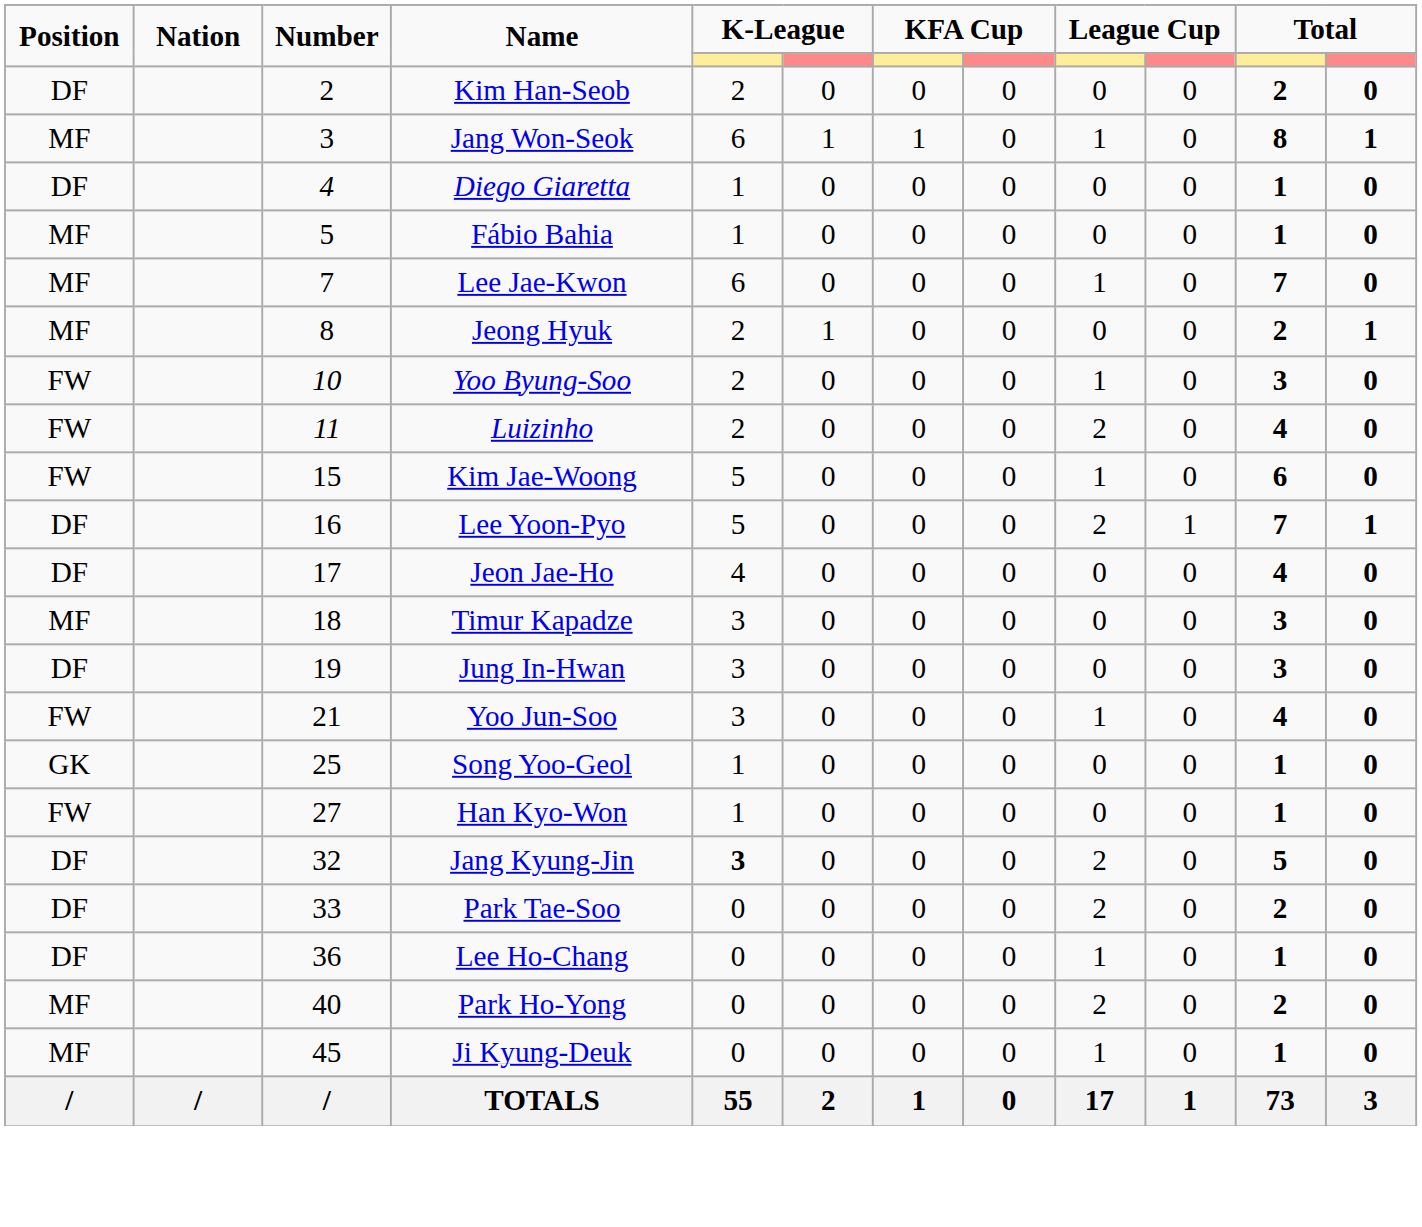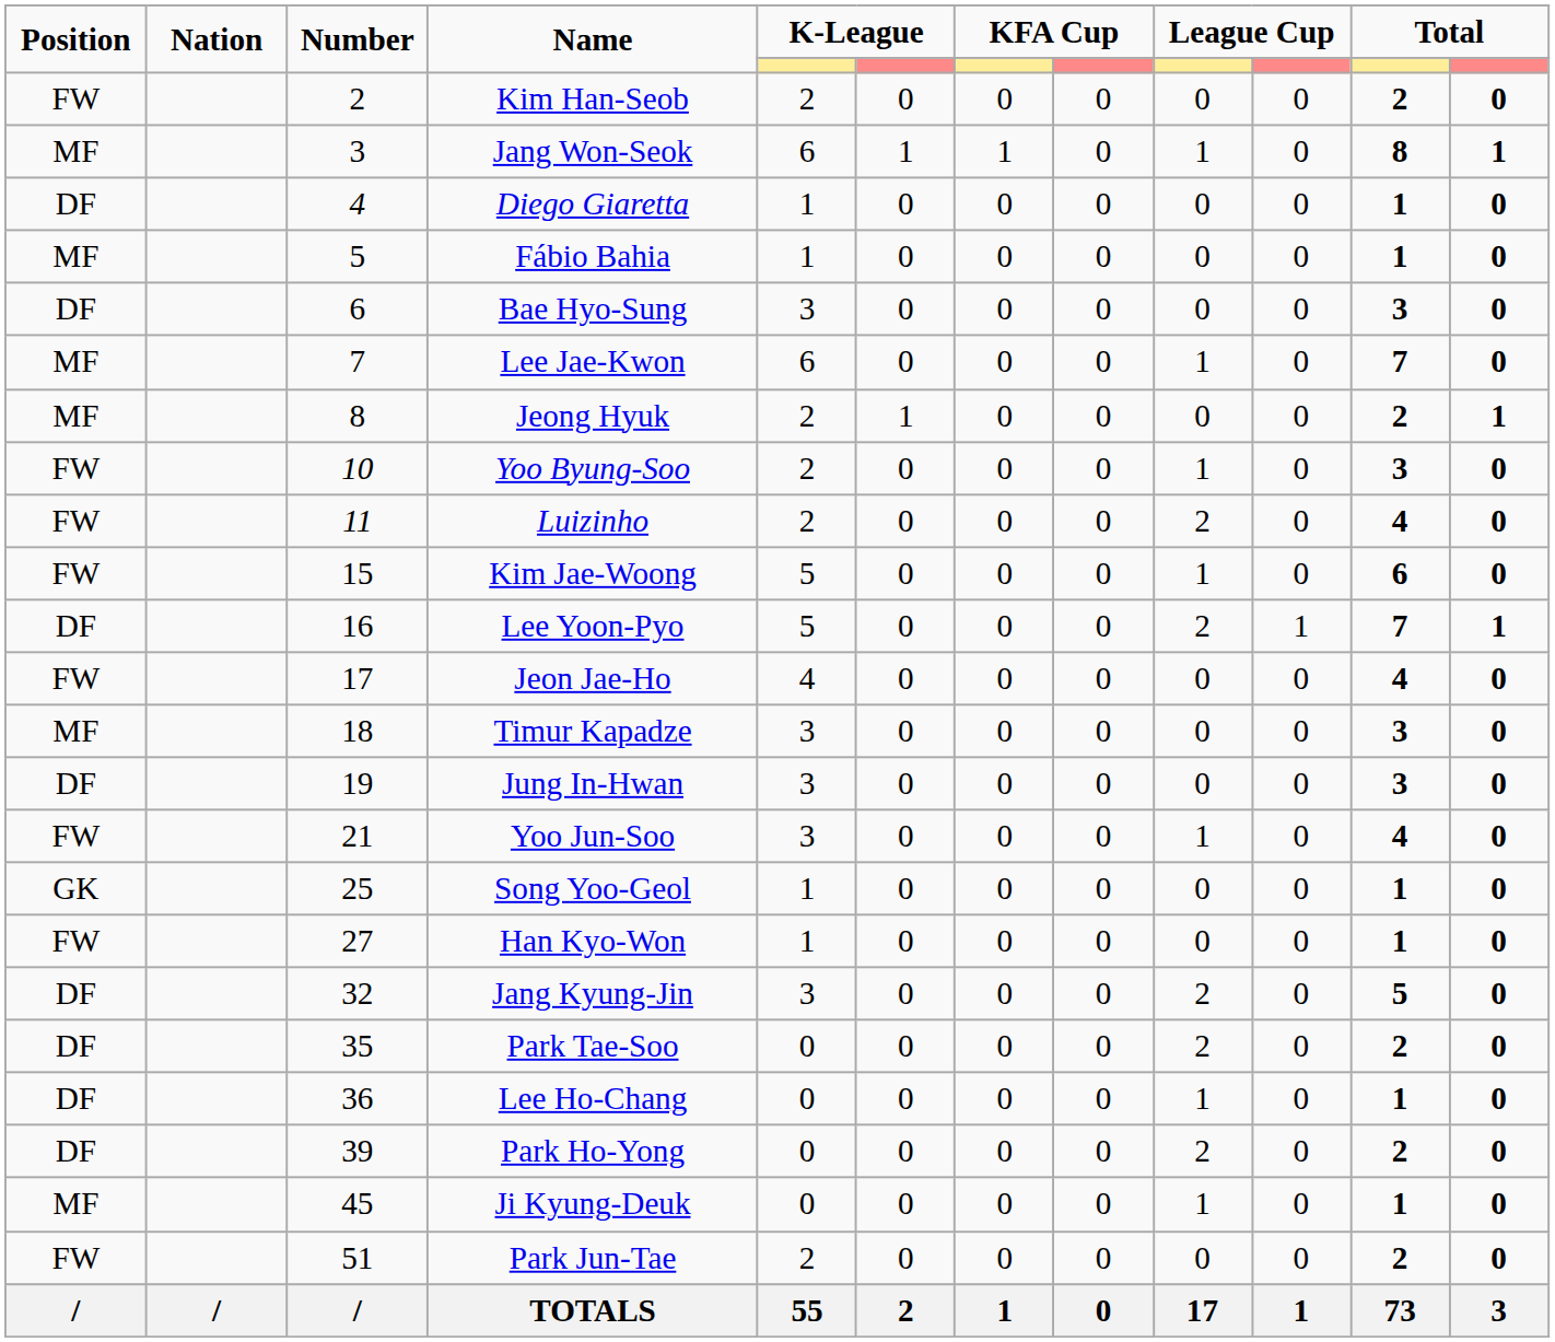 <table class="wikitable" style="font-size: 95%; text-align: center;">
 <tr>
 <td rowspan="2" width="60" align="center"><strong>Position</strong></td>
 <td rowspan="2" width="60" align="center"><strong>Nation</strong></td>
 <td rowspan="2" width="60" align="center"><strong>Number</strong></td>
 <td rowspan="2" width="150" align="center"><strong>Name</strong></td>
 <td colspan="2" width="80" align="center"><strong>K-League</strong></td>
 <td colspan="2" width="80" align="center"><strong>KFA Cup</strong></td>
 <td colspan="2" width="80" align="center"><strong>League Cup</strong></td>
 <td colspan="2" width="80" align="center"><strong>Total</strong></td>
 </tr>
 <tr>
 <th width="40" style="background: #FFEE99"></th>
 <th width="40" style="background: #FF8888"></th>
 <th width="40" style="background: #FFEE99"></th>
 <th width="40" style="background: #FF8888"></th>
 <th width="40" style="background: #FFEE99"></th>
 <th width="40" style="background: #FF8888"></th>
 <th width="40" style="background: #FFEE99"></th>
 <th width="40" style="background: #FF8888"></th>
 </tr>
 <tr>
-<td>DF</td>
+<td>FW</td>
 <td></td>
 <td>2</td>
 <td><a href='#'>Kim Han-Seob</a></td>
 <td>2</td>
 <td>0</td>
 <td>0</td>
 <td>0</td>
 <td>0</td>
 <td>0</td>
 <td><strong>2</strong></td>
 <td><strong>0</strong></td>
 </tr>
 <tr>
 <td>MF</td>
 <td></td>
 <td>3</td>
 <td><a href='#'>Jang Won-Seok</a></td>
 <td>6</td>
 <td>1</td>
 <td>1</td>
 <td>0</td>
 <td>1</td>
 <td>0</td>
 <td><strong>8</strong></td>
 <td><strong>1</strong></td>
 </tr>
 <tr>
 <td>DF</td>
 <td></td>
 <td><em>4</em></td>
 <td><em><a href='#'>Diego Giaretta</a></em></td>
 <td>1</td>
 <td>0</td>
 <td>0</td>
 <td>0</td>
 <td>0</td>
 <td>0</td>
 <td><strong>1</strong></td>
 <td><strong>0</strong></td>
 </tr>
 <tr>
 <td>MF</td>
 <td></td>
 <td>5</td>
 <td><a href='#'>Fábio Bahia</a></td>
 <td>1</td>
 <td>0</td>
 <td>0</td>
 <td>0</td>
 <td>0</td>
 <td>0</td>
 <td><strong>1</strong></td>
+<td><strong>0</strong></td>
+</tr>
+<tr>
+<td>DF</td>
+<td></td>
+<td>6</td>
+<td><a href='#'>Bae Hyo-Sung</a></td>
+<td>3</td>
+<td>0</td>
+<td>0</td>
+<td>0</td>
+<td>0</td>
+<td>0</td>
+<td><strong>3</strong></td>
 <td><strong>0</strong></td>
 </tr>
 <tr>
 <td>MF</td>
 <td></td>
 <td>7</td>
 <td><a href='#'>Lee Jae-Kwon</a></td>
 <td>6</td>
 <td>0</td>
 <td>0</td>
 <td>0</td>
 <td>1</td>
 <td>0</td>
 <td><strong>7</strong></td>
 <td><strong>0</strong></td>
 </tr>
 <tr>
 <td>MF</td>
 <td></td>
 <td>8</td>
 <td><a href='#'>Jeong Hyuk</a></td>
 <td>2</td>
 <td>1</td>
 <td>0</td>
 <td>0</td>
 <td>0</td>
 <td>0</td>
 <td><strong>2</strong></td>
 <td><strong>1</strong></td>
 </tr>
 <tr>
 <td>FW</td>
 <td></td>
 <td><em>10</em></td>
 <td><em><a href='#'>Yoo Byung-Soo</a></em></td>
 <td>2</td>
 <td>0</td>
 <td>0</td>
 <td>0</td>
 <td>1</td>
 <td>0</td>
 <td><strong>3</strong></td>
 <td><strong>0</strong></td>
 </tr>
 <tr>
 <td>FW</td>
 <td></td>
 <td><em>11</em></td>
 <td><em><a href='#'>Luizinho</a></em></td>
 <td>2</td>
 <td>0</td>
 <td>0</td>
 <td>0</td>
 <td>2</td>
 <td>0</td>
 <td><strong>4</strong></td>
 <td><strong>0</strong></td>
 </tr>
 <tr>
 <td>FW</td>
 <td></td>
 <td>15</td>
 <td><a href='#'>Kim Jae-Woong</a></td>
 <td>5</td>
 <td>0</td>
 <td>0</td>
 <td>0</td>
 <td>1</td>
 <td>0</td>
 <td><strong>6</strong></td>
 <td><strong>0</strong></td>
 </tr>
 <tr>
 <td>DF</td>
 <td></td>
 <td>16</td>
 <td><a href='#'>Lee Yoon-Pyo</a></td>
 <td>5</td>
 <td>0</td>
 <td>0</td>
 <td>0</td>
 <td>2</td>
 <td>1</td>
 <td><strong>7</strong></td>
 <td><strong>1</strong></td>
 </tr>
 <tr>
-<td>DF</td>
+<td>FW</td>
 <td></td>
 <td>17</td>
 <td><a href='#'>Jeon Jae-Ho</a></td>
 <td>4</td>
 <td>0</td>
 <td>0</td>
 <td>0</td>
 <td>0</td>
 <td>0</td>
 <td><strong>4</strong></td>
 <td><strong>0</strong></td>
 </tr>
 <tr>
 <td>MF</td>
 <td></td>
 <td>18</td>
 <td><a href='#'>Timur Kapadze</a></td>
 <td>3</td>
 <td>0</td>
 <td>0</td>
 <td>0</td>
 <td>0</td>
 <td>0</td>
 <td><strong>3</strong></td>
 <td><strong>0</strong></td>
 </tr>
 <tr>
 <td>DF</td>
 <td></td>
 <td>19</td>
 <td><a href='#'>Jung In-Hwan</a></td>
 <td>3</td>
 <td>0</td>
 <td>0</td>
 <td>0</td>
 <td>0</td>
 <td>0</td>
 <td><strong>3</strong></td>
 <td><strong>0</strong></td>
 </tr>
 <tr>
 <td>FW</td>
 <td></td>
 <td>21</td>
 <td><a href='#'>Yoo Jun-Soo</a></td>
 <td>3</td>
 <td>0</td>
 <td>0</td>
 <td>0</td>
 <td>1</td>
 <td>0</td>
 <td><strong>4</strong></td>
 <td><strong>0</strong></td>
 </tr>
 <tr>
 <td>GK</td>
 <td></td>
 <td>25</td>
 <td><a href='#'>Song Yoo-Geol</a></td>
 <td>1</td>
 <td>0</td>
 <td>0</td>
 <td>0</td>
 <td>0</td>
 <td>0</td>
 <td><strong>1</strong></td>
 <td><strong>0</strong></td>
 </tr>
 <tr>
 <td>FW</td>
 <td></td>
 <td>27</td>
 <td><a href='#'>Han Kyo-Won</a></td>
 <td>1</td>
 <td>0</td>
 <td>0</td>
 <td>0</td>
 <td>0</td>
 <td>0</td>
 <td><strong>1</strong></td>
 <td><strong>0</strong></td>
 </tr>
 <tr>
 <td>DF</td>
 <td></td>
 <td>32</td>
 <td><a href='#'>Jang Kyung-Jin</a></td>
-<td><strong>3</strong></td>
+<td>3</td>
 <td>0</td>
 <td>0</td>
 <td>0</td>
 <td>2</td>
 <td>0</td>
 <td><strong>5</strong></td>
 <td><strong>0</strong></td>
 </tr>
 <tr>
 <td>DF</td>
 <td></td>
-<td>33</td>
+<td>35</td>
 <td><a href='#'>Park Tae-Soo</a></td>
 <td>0</td>
 <td>0</td>
 <td>0</td>
 <td>0</td>
 <td>2</td>
 <td>0</td>
 <td><strong>2</strong></td>
 <td><strong>0</strong></td>
 </tr>
 <tr>
 <td>DF</td>
 <td></td>
 <td>36</td>
 <td><a href='#'>Lee Ho-Chang</a></td>
 <td>0</td>
 <td>0</td>
 <td>0</td>
 <td>0</td>
 <td>1</td>
 <td>0</td>
 <td><strong>1</strong></td>
 <td><strong>0</strong></td>
 </tr>
 <tr>
-<td>MF</td>
+<td>DF</td>
 <td></td>
-<td>40</td>
+<td>39</td>
 <td><a href='#'>Park Ho-Yong</a></td>
 <td>0</td>
 <td>0</td>
 <td>0</td>
 <td>0</td>
 <td>2</td>
 <td>0</td>
 <td><strong>2</strong></td>
 <td><strong>0</strong></td>
 </tr>
 <tr>
 <td>MF</td>
 <td></td>
 <td>45</td>
 <td><a href='#'>Ji Kyung-Deuk</a></td>
 <td>0</td>
 <td>0</td>
 <td>0</td>
 <td>0</td>
 <td>1</td>
 <td>0</td>
 <td><strong>1</strong></td>
 <td><strong>0</strong></td>
 </tr>
 <tr>
+<td>FW</td>
+<td></td>
+<td>51</td>
+<td><a href='#'>Park Jun-Tae</a></td>
+<td>2</td>
+<td>0</td>
+<td>0</td>
+<td>0</td>
+<td>0</td>
+<td>0</td>
+<td><strong>2</strong></td>
+<td><strong>0</strong></td>
+</tr>
+<tr>
 <th>/</th>
 <th>/</th>
 <th>/</th>
 <th>TOTALS</th>
 <th>55</th>
 <th>2</th>
 <th>1</th>
 <th>0</th>
 <th>17</th>
 <th>1</th>
 <th>73</th>
 <th>3</th>
 </tr>
 </table>
